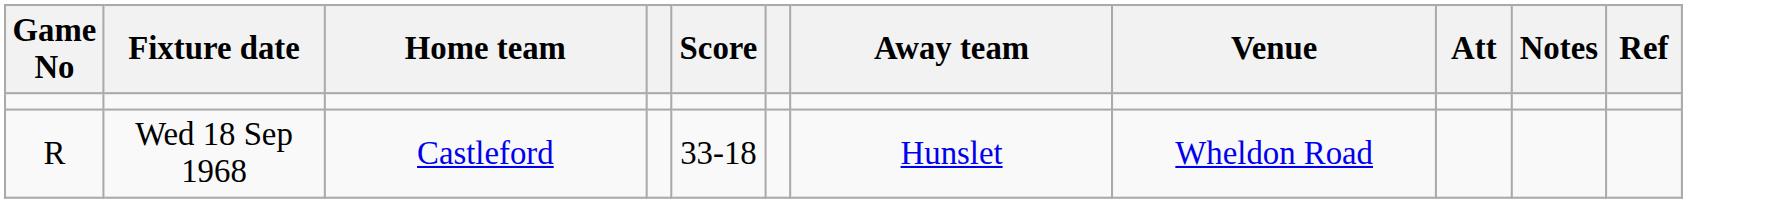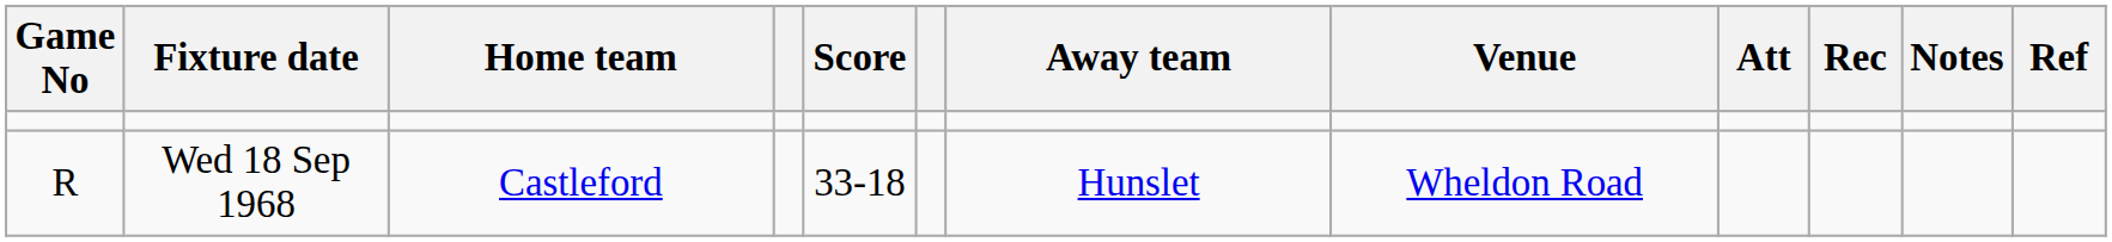 <table class="wikitable" style="text-align:center;">
 <tr>
 <th width=20 abbr="No">Game No</th>
 <th width=100 abbr="Date">Fixture date</th>
 <th width=150 abbr="Home team">Home team</th>
 <th width=5 abbr="space"></th>
 <th width=20 abbr="Score">Score</th>
 <th width=5 abbr="space"></th>
 <th width=150 abbr="Away team">Away team</th>
 <th width=150 abbr="Venue">Venue</th>
 <th width=30 abbr="Att">Att</th>
+<th width=30 abbr="Rec">Rec</th>
 <th width=20 abbr="Notes">Notes</th>
 <th width=30 abbr="Ref">Ref</th>
 </tr>
 <tr>
+<td></td>
 <td></td>
 <td></td>
 <td></td>
 <td></td>
 <td></td>
 <td></td>
 <td></td>
 <td></td>
 <td></td>
 <td></td>
 <td></td>
 </tr>
 <tr>
 <td>R</td>
 <td>Wed 18 Sep 1968</td>
 <td><a href='#'>Castleford</a></td>
 <td></td>
 <td>33-18</td>
 <td></td>
 <td><a href='#'>Hunslet</a></td>
 <td><a href='#'>Wheldon Road</a></td>
 <td></td>
 <td></td>
 <td></td>
+<td></td>
 </tr>
 </table>
